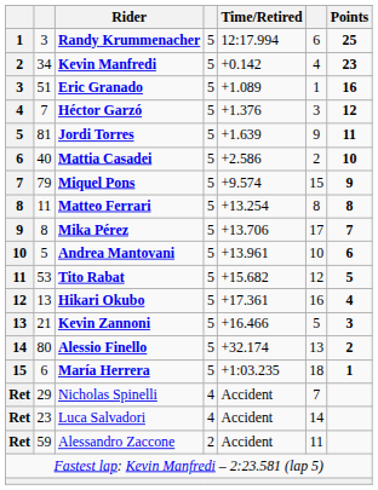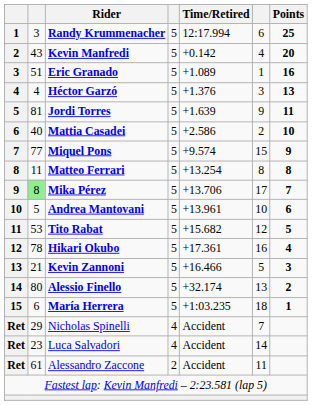 <table class="wikitable sortable" style="font-size: 85%;">
 <tr>
 <th scope="col"></th>
 <th scope="col"></th>
 <th scope="col">Rider</th>
 <th scope="col" class="unsortable"></th>
 <th scope="col" class="unsortable">Time/Retired</th>
 <th scope="col"></th>
 <th scope="col">Points</th>
 </tr>
 <tr>
 <th scope="row">1</th>
 <td align="center">3</td>
 <td data-sort-value="kru"> <strong><a href='#'>Randy Krummenacher</a></strong></td>
 <td>5</td>
 <td>12:17.994</td>
 <td align="center">6</td>
 <td align="center"><strong>25</strong></td>
 </tr>
 <tr>
 <th scope="row">2</th>
-<td align="center">34</td>
+<td align="center">43</td>
 <td data-sort-value="manf"> <strong><a href='#'>Kevin Manfredi</a></strong></td>
 <td>5</td>
 <td>+0.142</td>
 <td align="center">4</td>
-<td align="center"><strong>23</strong></td>
+<td align="center"><strong>20</strong></td>
 </tr>
 <tr>
 <th scope="row">3</th>
 <td align="center">51</td>
 <td data-sort-value="gra"><strong> <a href='#'>Eric Granado</a></strong></td>
 <td>5</td>
 <td>+1.089</td>
 <td align="center">1</td>
 <td align="center"><strong>16</strong></td>
 </tr>
 <tr>
 <th scope="row">4</th>
-<td align="center">7</td>
+<td align="center">4</td>
 <td data-sort-value="gar"> <strong><a href='#'>Héctor Garzó</a></strong></td>
 <td>5</td>
 <td>+1.376</td>
 <td align="center">3</td>
-<td align="center"><strong>12</strong></td>
+<td align="center"><strong>13</strong></td>
 </tr>
 <tr>
 <th scope="row">5</th>
 <td align="center">81</td>
 <td data-sort-value="tor"> <strong><a href='#'>Jordi Torres</a></strong></td>
 <td>5</td>
 <td>+1.639</td>
 <td align="center">9</td>
 <td align="center"><strong>11</strong></td>
 </tr>
 <tr>
 <th scope="row">6</th>
 <td align="center">40</td>
 <td data-sort-value="cas"> <strong><a href='#'>Mattia Casadei</a></strong></td>
 <td>5</td>
 <td>+2.586</td>
 <td align="center">2</td>
 <td align="center"><strong>10</strong></td>
 </tr>
 <tr>
 <th scope="row">7</th>
-<td align="center">79</td>
+<td align="center">77</td>
 <td data-sort-value="pon"> <strong><a href='#'>Miquel Pons</a></strong></td>
 <td>5</td>
 <td>+9.574</td>
 <td align="center">15</td>
 <td align="center"><strong>9</strong></td>
 </tr>
 <tr>
 <th scope="row">8</th>
 <td align="center">11</td>
 <td data-sort-value="fer"> <strong><a href='#'>Matteo Ferrari</a></strong></td>
 <td>5</td>
 <td>+13.254</td>
 <td align="center">8</td>
 <td align="center"><strong>8</strong></td>
 </tr>
 <tr>
 <th scope="row">9</th>
-<td align="center">8</td>
+<td align="center" style="background: lightgreen;">8</td>
 <td data-sort-value="per"> <strong><a href='#'>Mika Pérez</a></strong></td>
 <td>5</td>
 <td>+13.706</td>
 <td align="center">17</td>
 <td align="center"><strong>7</strong></td>
 </tr>
 <tr>
 <th scope="row">10</th>
 <td align="center">5</td>
 <td data-sort-value="mant"> <strong><a href='#'>Andrea Mantovani</a></strong></td>
 <td>5</td>
 <td>+13.961</td>
 <td align="center">10</td>
 <td align="center"><strong>6</strong></td>
 </tr>
 <tr>
 <th scope="row">11</th>
 <td align="center">53</td>
 <td data-sort-value="rab"> <strong><a href='#'>Tito Rabat</a></strong></td>
 <td>5</td>
 <td>+15.682</td>
 <td align="center">12</td>
 <td align="center"><strong>5</strong></td>
 </tr>
 <tr>
 <th scope="row">12</th>
-<td align="center">13</td>
+<td align="center">78</td>
 <td data-sort-value="oku"> <strong><a href='#'>Hikari Okubo</a></strong></td>
 <td>5</td>
 <td>+17.361</td>
 <td align="center">16</td>
 <td align="center"><strong>4</strong></td>
 </tr>
 <tr>
 <th scope="row">13</th>
 <td align="center">21</td>
 <td data-sort-value="zan"> <strong><a href='#'>Kevin Zannoni</a></strong></td>
 <td>5</td>
 <td>+16.466</td>
 <td align="center">5</td>
 <td align="center"><strong>3</strong></td>
 </tr>
 <tr>
 <th scope="row">14</th>
 <td align="center">80</td>
 <td data-sort-value="fin"> <strong><a href='#'>Alessio Finello</a></strong></td>
 <td>5</td>
 <td>+32.174</td>
 <td align="center">13</td>
 <td align="center"><strong>2</strong></td>
 </tr>
 <tr>
 <th scope="row">15</th>
 <td align="center">6</td>
 <td data-sort-value="her"> <strong><a href='#'>María Herrera</a></strong></td>
 <td>5</td>
 <td>+1:03.235</td>
 <td align="center">18</td>
 <td align="center"><strong>1</strong></td>
 </tr>
 <tr>
 <th scope="row">Ret</th>
 <td align="center">29</td>
 <td data-sort-value="spi"> <a href='#'>Nicholas Spinelli</a></td>
 <td>4</td>
 <td>Accident</td>
 <td align="center">7</td>
 <td></td>
 </tr>
 <tr>
 <th scope="row">Ret</th>
 <td align="center">23</td>
 <td data-sort-value="sal"> <a href='#'>Luca Salvadori</a></td>
 <td>4</td>
 <td>Accident</td>
 <td align="center">14</td>
 <td></td>
 </tr>
 <tr>
 <th scope="row">Ret</th>
-<td align="center">59</td>
+<td align="center">61</td>
 <td data-sort-value="zac"> <a href='#'>Alessandro Zaccone</a></td>
 <td>2</td>
 <td>Accident</td>
 <td align="center">11</td>
 <td></td>
 </tr>
 <tr class="sortbottom">
 <td colspan="7" style="text-align:center"><em><a href='#'>Fastest lap</a>:  <a href='#'>Kevin Manfredi</a> – 2:23.581 (lap 5)</em></td>
 </tr>
 <tr>
 <th colspan="7"></th>
 </tr>
 </table>
